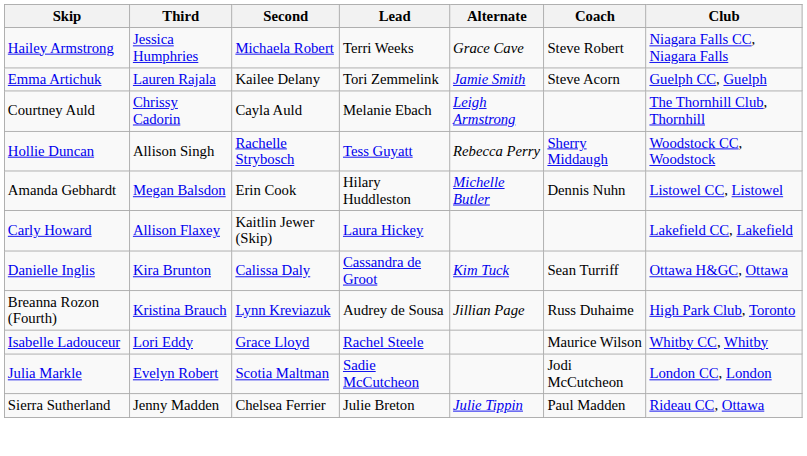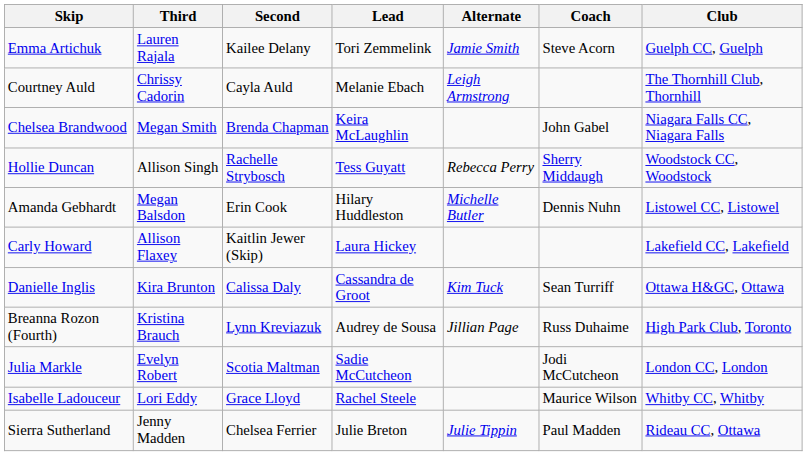 <table class="wikitable">
 <tr>
 <th scope="col">Skip</th>
 <th scope="col">Third</th>
 <th scope="col">Second</th>
 <th scope="col">Lead</th>
 <th scope="col">Alternate</th>
 <th scope="col">Coach</th>
 <th scope="col">Club</th>
-</tr>
-<tr>
-<td><a href='#'>Hailey Armstrong</a></td>
-<td><a href='#'>Jessica Humphries</a></td>
-<td><a href='#'>Michaela Robert</a></td>
-<td>Terri Weeks</td>
-<td><em>Grace Cave</em></td>
-<td>Steve Robert</td>
-<td><a href='#'>Niagara Falls CC</a>, <a href='#'>Niagara Falls</a></td>
 </tr>
 <tr>
 <td><a href='#'>Emma Artichuk</a></td>
 <td><a href='#'>Lauren Rajala</a></td>
 <td>Kailee Delany</td>
 <td>Tori Zemmelink</td>
 <td><em><a href='#'>Jamie Smith</a></em></td>
 <td>Steve Acorn</td>
 <td><a href='#'>Guelph CC</a>, <a href='#'>Guelph</a></td>
 </tr>
 <tr>
 <td>Courtney Auld</td>
 <td><a href='#'>Chrissy Cadorin</a></td>
 <td>Cayla Auld</td>
 <td>Melanie Ebach</td>
 <td><em><a href='#'>Leigh Armstrong</a></em></td>
 <td></td>
 <td><a href='#'>The Thornhill Club</a>, <a href='#'>Thornhill</a></td>
+</tr>
+<tr>
+<td><a href='#'>Chelsea Brandwood</a></td>
+<td><a href='#'>Megan Smith</a></td>
+<td><a href='#'>Brenda Chapman</a></td>
+<td><a href='#'>Keira McLaughlin</a></td>
+<td></td>
+<td>John Gabel</td>
+<td><a href='#'>Niagara Falls CC</a>, <a href='#'>Niagara Falls</a></td>
 </tr>
 <tr>
 <td><a href='#'>Hollie Duncan</a></td>
 <td>Allison Singh</td>
 <td><a href='#'>Rachelle Strybosch</a></td>
 <td><a href='#'>Tess Guyatt</a></td>
 <td><em>Rebecca Perry</em></td>
 <td><a href='#'>Sherry Middaugh</a></td>
 <td><a href='#'>Woodstock CC</a>, <a href='#'>Woodstock</a></td>
 </tr>
 <tr>
 <td>Amanda Gebhardt</td>
 <td><a href='#'>Megan Balsdon</a></td>
 <td>Erin Cook</td>
 <td>Hilary Huddleston</td>
 <td><em><a href='#'>Michelle Butler</a></em></td>
 <td>Dennis Nuhn</td>
 <td><a href='#'>Listowel CC</a>, <a href='#'>Listowel</a></td>
 </tr>
 <tr>
 <td><a href='#'>Carly Howard</a></td>
 <td><a href='#'>Allison Flaxey</a></td>
 <td>Kaitlin Jewer (Skip)</td>
 <td><a href='#'>Laura Hickey</a></td>
 <td></td>
 <td></td>
 <td><a href='#'>Lakefield CC</a>, <a href='#'>Lakefield</a></td>
 </tr>
 <tr>
 <td><a href='#'>Danielle Inglis</a></td>
 <td><a href='#'>Kira Brunton</a></td>
 <td><a href='#'>Calissa Daly</a></td>
 <td><a href='#'>Cassandra de Groot</a></td>
 <td><em><a href='#'>Kim Tuck</a></em></td>
 <td>Sean Turriff</td>
 <td><a href='#'>Ottawa H&GC</a>, <a href='#'>Ottawa</a></td>
 </tr>
 <tr>
 <td>Breanna Rozon (Fourth)</td>
 <td><a href='#'>Kristina Brauch</a></td>
 <td><a href='#'>Lynn Kreviazuk</a></td>
 <td>Audrey de Sousa</td>
 <td><em>Jillian Page</em></td>
 <td>Russ Duhaime</td>
 <td><a href='#'>High Park Club</a>, <a href='#'>Toronto</a></td>
 </tr>
 <tr>
+<td><a href='#'>Julia Markle</a></td>
+<td><a href='#'>Evelyn Robert</a></td>
+<td><a href='#'>Scotia Maltman</a></td>
+<td><a href='#'>Sadie McCutcheon</a></td>
+<td></td>
+<td>Jodi McCutcheon</td>
+<td><a href='#'>London CC</a>, <a href='#'>London</a></td>
+</tr>
+<tr>
 <td><a href='#'>Isabelle Ladouceur</a></td>
 <td><a href='#'>Lori Eddy</a></td>
 <td><a href='#'>Grace Lloyd</a></td>
 <td><a href='#'>Rachel Steele</a></td>
 <td></td>
 <td>Maurice Wilson</td>
 <td><a href='#'>Whitby CC</a>, <a href='#'>Whitby</a></td>
-</tr>
-<tr>
-<td><a href='#'>Julia Markle</a></td>
-<td><a href='#'>Evelyn Robert</a></td>
-<td><a href='#'>Scotia Maltman</a></td>
-<td><a href='#'>Sadie McCutcheon</a></td>
-<td></td>
-<td>Jodi McCutcheon</td>
-<td><a href='#'>London CC</a>, <a href='#'>London</a></td>
 </tr>
 <tr>
 <td>Sierra Sutherland</td>
 <td>Jenny Madden</td>
 <td>Chelsea Ferrier</td>
 <td>Julie Breton</td>
 <td><em><a href='#'>Julie Tippin</a></em></td>
 <td>Paul Madden</td>
 <td><a href='#'>Rideau CC</a>, <a href='#'>Ottawa</a></td>
 </tr>
 </table>
